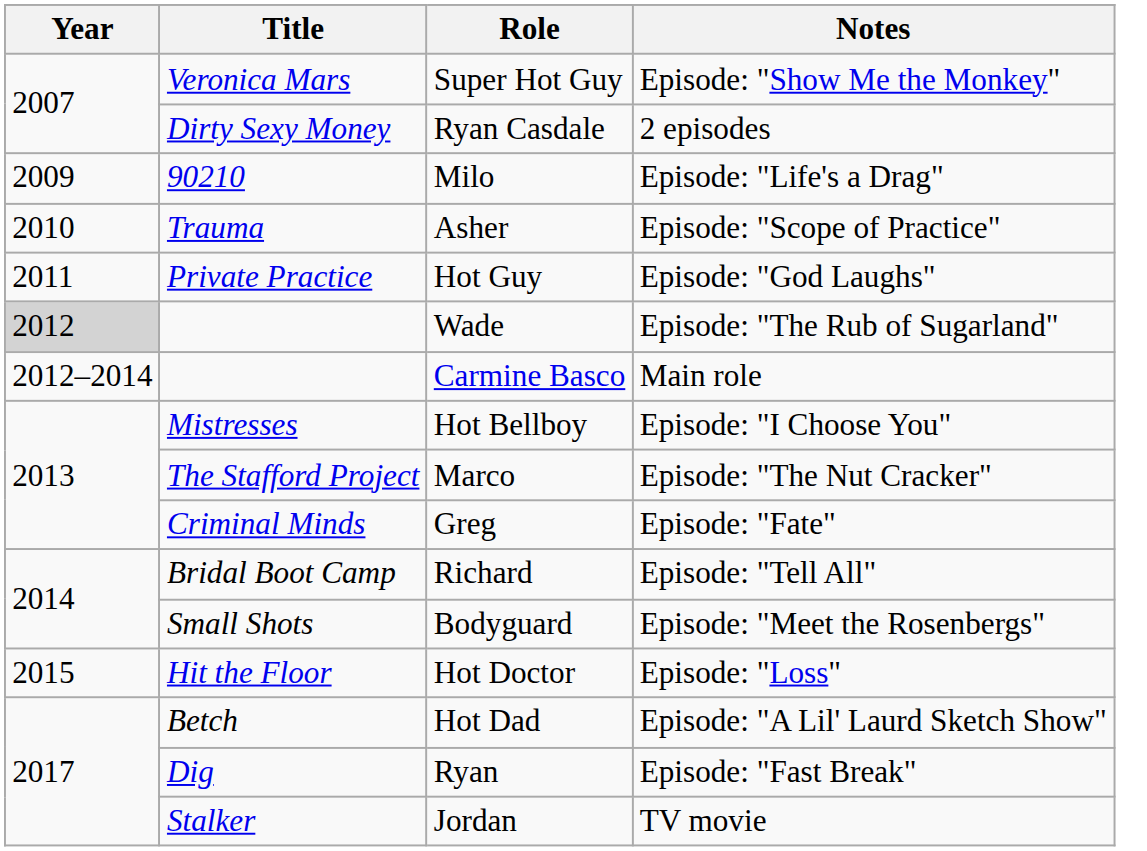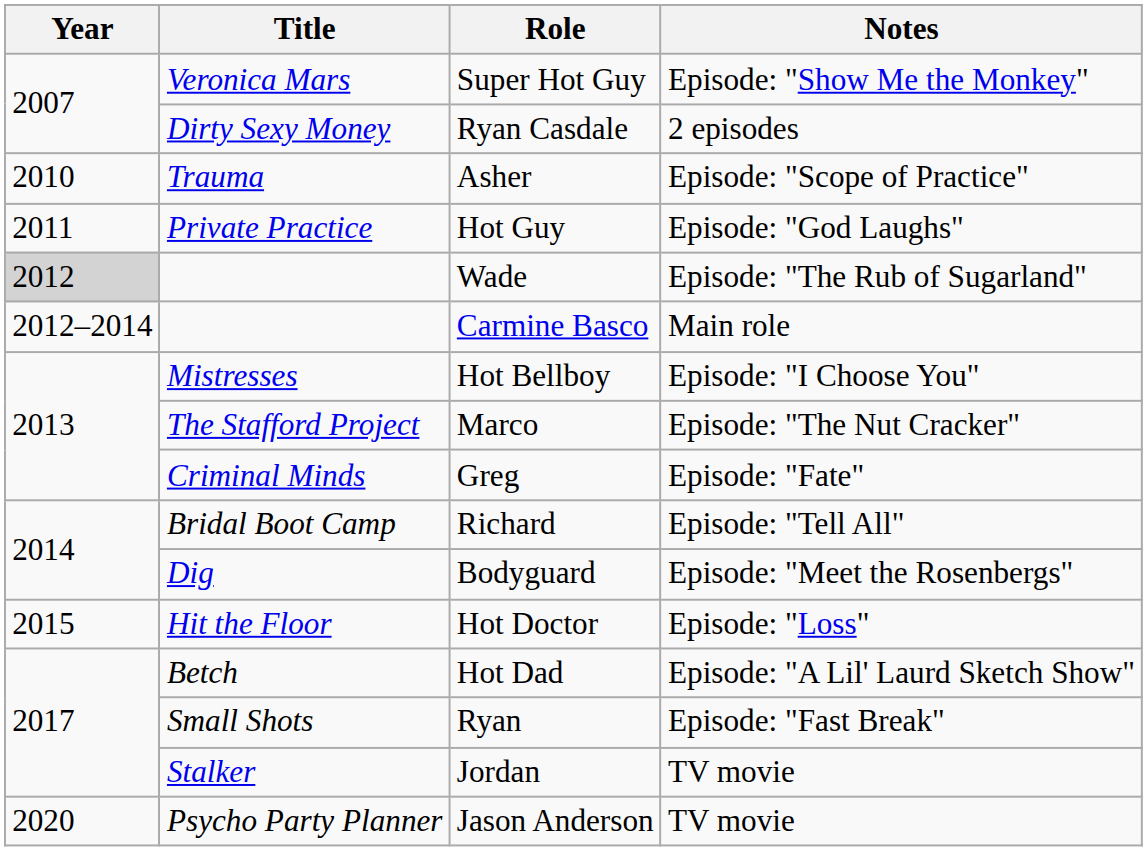 <table class="wikitable sortable">
 <tr>
 <th>Year</th>
 <th>Title</th>
 <th>Role</th>
 <th class="unsortable">Notes</th>
 </tr>
 <tr>
 <td rowspan="2">2007</td>
 <td><em><a href='#'>Veronica Mars</a></em></td>
 <td>Super Hot Guy</td>
 <td>Episode: "<a href='#'>Show Me the Monkey</a>"</td>
 </tr>
 <tr>
 <td><em><a href='#'>Dirty Sexy Money</a></em></td>
 <td>Ryan Casdale</td>
 <td>2 episodes</td>
-</tr>
-<tr>
-<td>2009</td>
-<td><em><a href='#'>90210</a></em></td>
-<td>Milo</td>
-<td>Episode: "Life's a Drag"</td>
 </tr>
 <tr>
 <td>2010</td>
 <td><em><a href='#'>Trauma</a></em></td>
 <td>Asher</td>
 <td>Episode: "Scope of Practice"</td>
 </tr>
 <tr>
 <td>2011</td>
 <td><em><a href='#'>Private Practice</a></em></td>
 <td>Hot Guy</td>
 <td>Episode: "God Laughs"</td>
 </tr>
 <tr>
 <td style="background: lightgrey;">2012</td>
 <td><em></em></td>
 <td>Wade</td>
 <td>Episode: "The Rub of Sugarland"</td>
 </tr>
 <tr>
 <td>2012–2014</td>
 <td><em></em></td>
 <td><a href='#'>Carmine Basco</a></td>
 <td>Main role</td>
 </tr>
 <tr>
 <td rowspan="3">2013</td>
 <td><em><a href='#'>Mistresses</a></em></td>
 <td>Hot Bellboy</td>
 <td>Episode: "I Choose You"</td>
 </tr>
 <tr>
 <td><em><a href='#'>The Stafford Project</a></em></td>
 <td>Marco</td>
 <td>Episode: "The Nut Cracker"</td>
 </tr>
 <tr>
 <td><em><a href='#'>Criminal Minds</a></em></td>
 <td>Greg</td>
 <td>Episode: "Fate"</td>
 </tr>
 <tr>
 <td rowspan="2">2014</td>
 <td><em>Bridal Boot Camp</em></td>
 <td>Richard</td>
 <td>Episode: "Tell All"</td>
 </tr>
 <tr>
-<td><em>Small Shots</em></td>
+<td><em><a href='#'>Dig</a></em></td>
 <td>Bodyguard</td>
 <td>Episode: "Meet the Rosenbergs"</td>
 </tr>
 <tr>
 <td>2015</td>
 <td><em><a href='#'>Hit the Floor</a></em></td>
 <td>Hot Doctor</td>
 <td>Episode: "<a href='#'>Loss</a>"</td>
 </tr>
 <tr>
 <td rowspan="3">2017</td>
 <td><em>Betch</em></td>
 <td>Hot Dad</td>
 <td>Episode: "A Lil' Laurd Sketch Show"</td>
 </tr>
 <tr>
-<td><em><a href='#'>Dig</a></em></td>
+<td><em>Small Shots</em></td>
 <td>Ryan</td>
 <td>Episode: "Fast Break"</td>
 </tr>
 <tr>
 <td><em><a href='#'>Stalker</a></em></td>
 <td>Jordan</td>
 <td>TV movie</td>
 </tr>
+<tr>
+<td>2020</td>
+<td><em>Psycho Party Planner</em></td>
+<td>Jason Anderson</td>
+<td>TV movie</td>
+</tr>
 </table>
